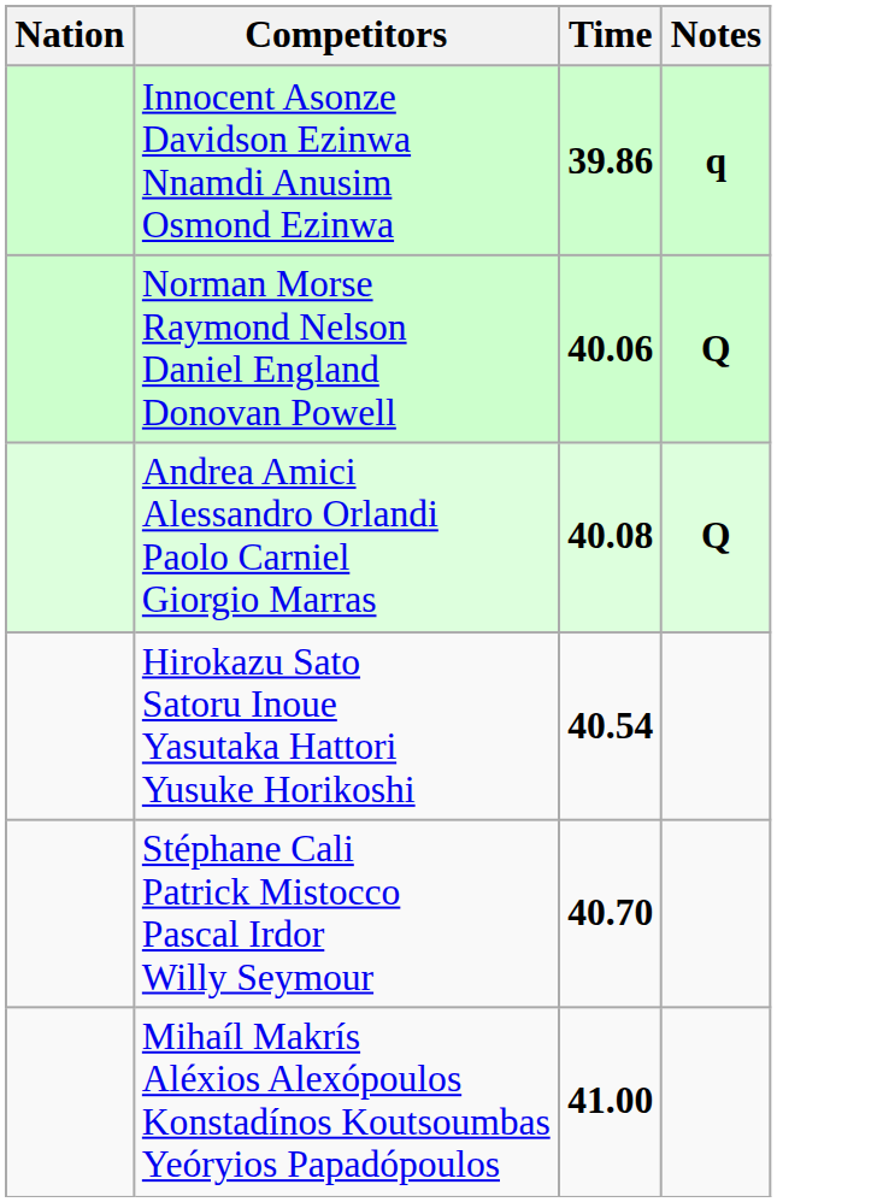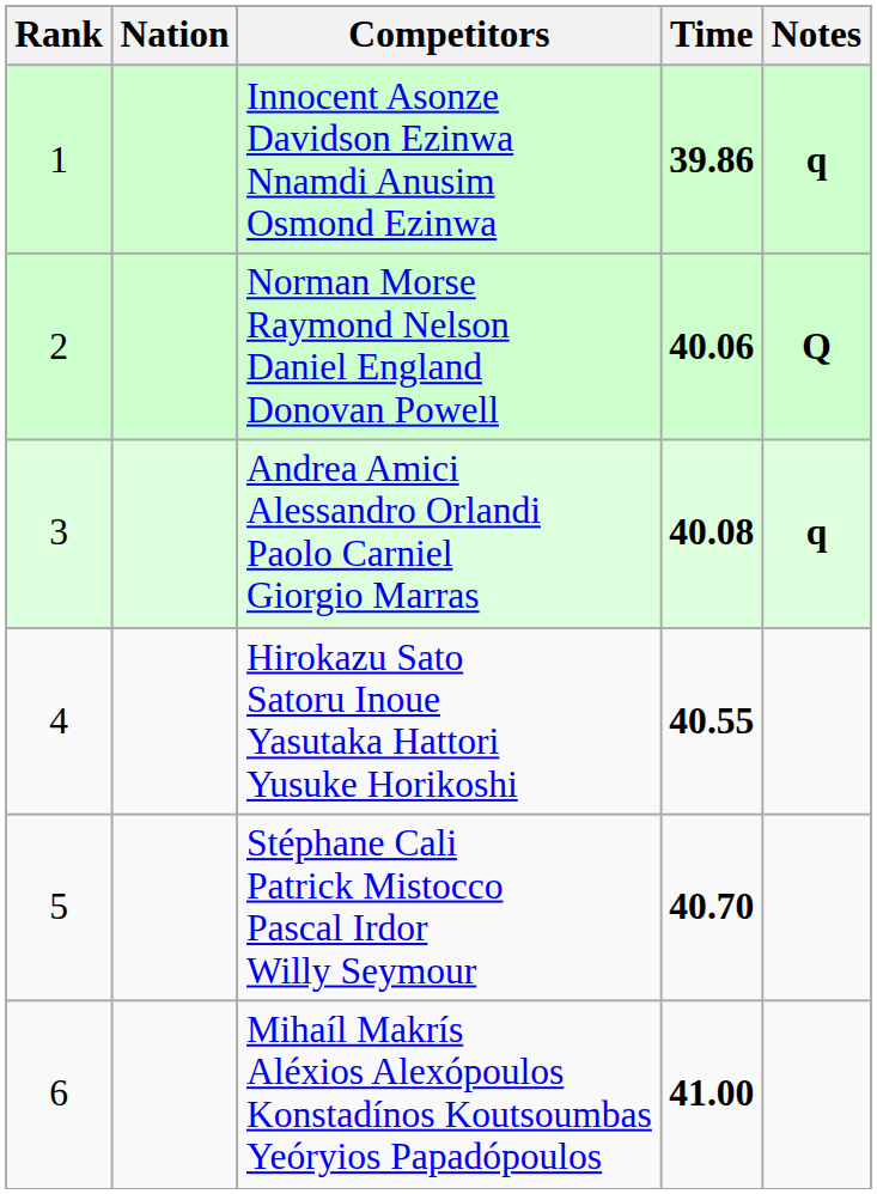 <table class="wikitable sortable" style="text-align:center">
 <tr>
+<th>Rank</th>
 <th>Nation</th>
 <th>Competitors</th>
 <th>Time</th>
 <th>Notes</th>
 </tr>
 <tr bgcolor=ccffcc>
+<td>1</td>
 <td align=left></td>
 <td align=left><a href='#'>Innocent Asonze</a><br><a href='#'>Davidson Ezinwa</a><br><a href='#'>Nnamdi Anusim</a><br><a href='#'>Osmond Ezinwa</a></td>
 <td><strong>39.86</strong></td>
 <td><strong>q</strong></td>
 </tr>
 <tr bgcolor=ccffcc>
+<td>2</td>
 <td align=left></td>
 <td align=left><a href='#'>Norman Morse</a><br><a href='#'>Raymond Nelson</a><br><a href='#'>Daniel England</a><br><a href='#'>Donovan Powell</a></td>
 <td><strong>40.06</strong></td>
 <td><strong>Q</strong></td>
 </tr>
 <tr bgcolor=ddffdd>
+<td>3</td>
 <td align=left></td>
 <td align=left><a href='#'>Andrea Amici</a><br><a href='#'>Alessandro Orlandi</a><br><a href='#'>Paolo Carniel</a><br><a href='#'>Giorgio Marras</a></td>
 <td><strong>40.08</strong></td>
-<td><strong>Q</strong></td>
+<td><strong>q</strong></td>
 </tr>
 <tr>
+<td>4</td>
 <td align=left></td>
 <td align=left><a href='#'>Hirokazu Sato</a><br><a href='#'>Satoru Inoue</a><br><a href='#'>Yasutaka Hattori</a><br><a href='#'>Yusuke Horikoshi</a></td>
-<td><strong>40.54</strong></td>
+<td><strong>40.55</strong></td>
 <td></td>
 </tr>
 <tr>
+<td>5</td>
 <td align=left></td>
 <td align=left><a href='#'>Stéphane Cali</a><br><a href='#'>Patrick Mistocco</a><br><a href='#'>Pascal Irdor</a><br><a href='#'>Willy Seymour</a></td>
 <td><strong>40.70</strong></td>
 <td></td>
 </tr>
 <tr>
+<td>6</td>
 <td align=left></td>
 <td align=left><a href='#'>Mihaíl Makrís</a><br><a href='#'>Aléxios Alexópoulos</a><br><a href='#'>Konstadínos Koutsoumbas</a><br><a href='#'>Yeóryios Papadópoulos</a></td>
 <td><strong>41.00</strong></td>
 <td></td>
 </tr>
 </table>
